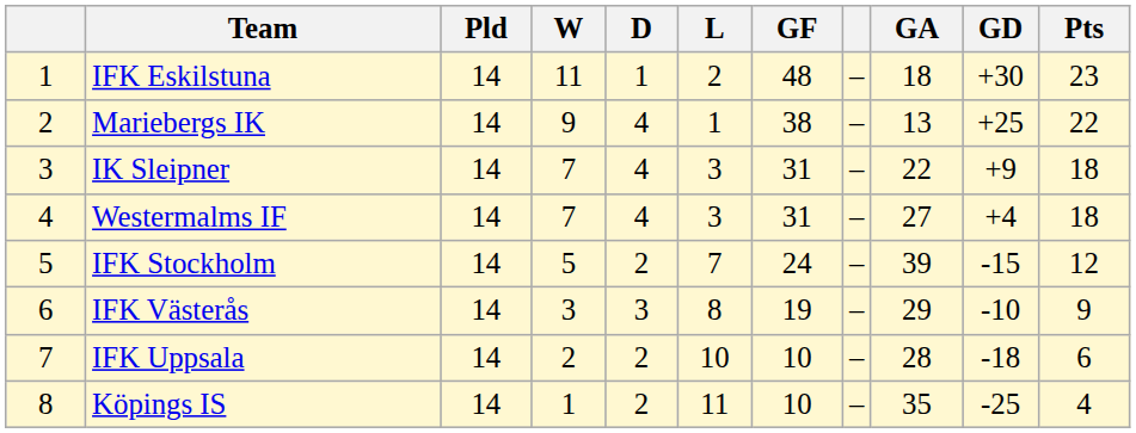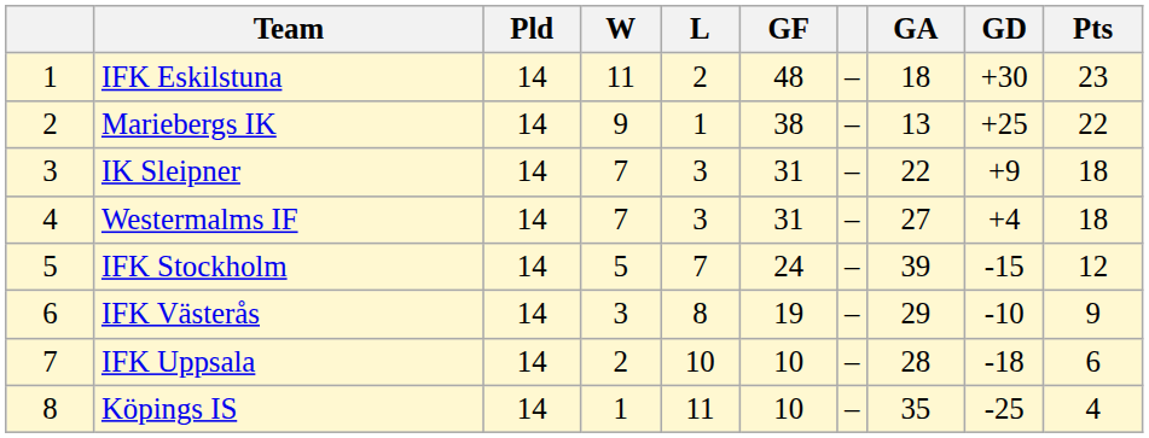 <table class="wikitable" style="text-align: center;">
 <tr>
 <th style="width: 40px;"></th>
 <th style="width: 200px;">Team</th>
 <th style="width: 45px;">Pld</th>
 <th style="width: 35px;">W</th>
-<th style="width: 35px;">D</th>
 <th style="width: 35px;">L</th>
 <th style="width: 45px;">GF</th>
 <th></th>
 <th style="width: 45px;">GA</th>
 <th style="width: 35px;">GD</th>
 <th style="width: 45px;">Pts</th>
 </tr>
 <tr style="background: #fff8d1">
 <td>1</td>
 <td style="text-align: left;"><a href='#'>IFK Eskilstuna</a></td>
 <td>14</td>
 <td>11</td>
-<td>1</td>
 <td>2</td>
 <td>48</td>
 <td>–</td>
 <td>18</td>
 <td>+30</td>
 <td>23</td>
 </tr>
 <tr style="background: #fff8d1">
 <td>2</td>
 <td style="text-align: left;"><a href='#'>Mariebergs IK</a></td>
 <td>14</td>
 <td>9</td>
-<td>4</td>
 <td>1</td>
 <td>38</td>
 <td>–</td>
 <td>13</td>
 <td>+25</td>
 <td>22</td>
 </tr>
 <tr style="background: #fff8d1">
 <td>3</td>
 <td style="text-align: left;"><a href='#'>IK Sleipner</a></td>
 <td>14</td>
 <td>7</td>
-<td>4</td>
 <td>3</td>
 <td>31</td>
 <td>–</td>
 <td>22</td>
 <td>+9</td>
 <td>18</td>
 </tr>
 <tr style="background: #fff8d1">
 <td>4</td>
 <td style="text-align: left;"><a href='#'>Westermalms IF</a></td>
 <td>14</td>
 <td>7</td>
-<td>4</td>
 <td>3</td>
 <td>31</td>
 <td>–</td>
 <td>27</td>
 <td>+4</td>
 <td>18</td>
 </tr>
 <tr style="background: #fff8d1">
 <td>5</td>
 <td style="text-align: left;"><a href='#'>IFK Stockholm</a></td>
 <td>14</td>
 <td>5</td>
-<td>2</td>
 <td>7</td>
 <td>24</td>
 <td>–</td>
 <td>39</td>
 <td>-15</td>
 <td>12</td>
 </tr>
 <tr style="background: #fff8d1">
 <td>6</td>
 <td style="text-align: left;"><a href='#'>IFK Västerås</a></td>
 <td>14</td>
-<td>3</td>
 <td>3</td>
 <td>8</td>
 <td>19</td>
 <td>–</td>
 <td>29</td>
 <td>-10</td>
 <td>9</td>
 </tr>
 <tr style="background: #fff8d1">
 <td>7</td>
 <td style="text-align: left;"><a href='#'>IFK Uppsala</a></td>
 <td>14</td>
 <td>2</td>
-<td>2</td>
 <td>10</td>
 <td>10</td>
 <td>–</td>
 <td>28</td>
 <td>-18</td>
 <td>6</td>
 </tr>
 <tr style="background: #fff8d1">
 <td>8</td>
 <td style="text-align: left;"><a href='#'>Köpings IS</a></td>
 <td>14</td>
 <td>1</td>
-<td>2</td>
 <td>11</td>
 <td>10</td>
 <td>–</td>
 <td>35</td>
 <td>-25</td>
 <td>4</td>
 </tr>
 </table>
